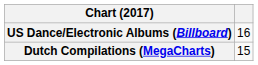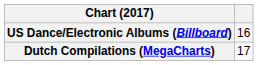 <table class="wikitable plainrowheaders sortable">
 <tr>
 <th scope="col">Chart (2017)</th>
 <th scope="col"></th>
 </tr>
 <tr>
 <th scope="row">US Dance/Electronic Albums (<em><a href='#'>Billboard</a></em>)</th>
 <td style="text-align:center;">16</td>
 </tr>
 <tr>
 <th scope="row">Dutch Compilations (<a href='#'>MegaCharts</a>)</th>
-<td style="text-align:center;">15</td>
+<td style="text-align:center;">17</td>
 </tr>
 </table>
